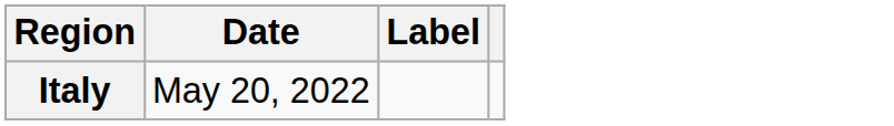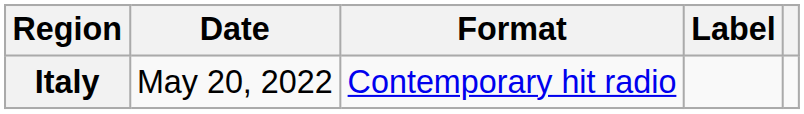 <table class="wikitable plainrowheaders">
 <tr>
 <th scope="col">Region</th>
 <th scope="col">Date</th>
+<th scope="col">Format</th>
 <th scope="col">Label</th>
 <th scope="col"></th>
 </tr>
 <tr>
 <th scope="row">Italy</th>
 <td>May 20, 2022</td>
+<td><a href='#'>Contemporary hit radio</a></td>
 <td></td>
 <td></td>
 </tr>
 </table>
